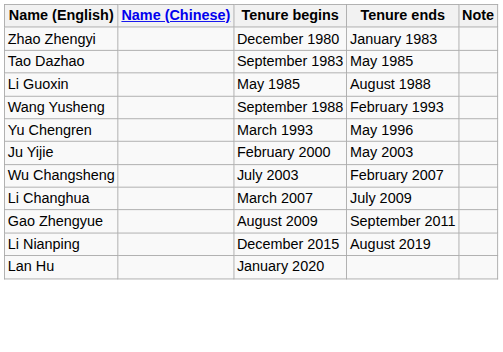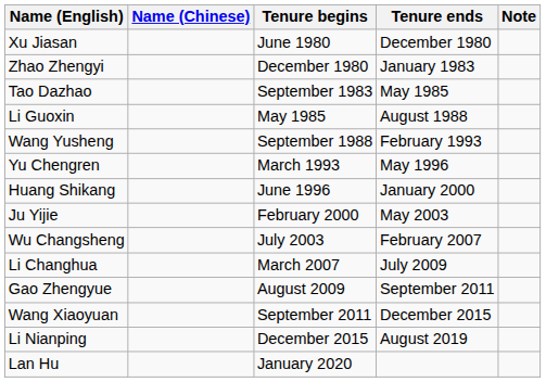 <table class="wikitable">
 <tr>
 <th>Name (English)</th>
 <th><a href='#'>Name (Chinese)</a></th>
 <th>Tenure begins</th>
 <th>Tenure ends</th>
 <th>Note</th>
+</tr>
+<tr>
+<td>Xu Jiasan</td>
+<td></td>
+<td>June 1980</td>
+<td>December 1980</td>
+<td></td>
 </tr>
 <tr>
 <td>Zhao Zhengyi</td>
 <td></td>
 <td>December 1980</td>
 <td>January 1983</td>
 <td></td>
 </tr>
 <tr>
 <td>Tao Dazhao</td>
 <td></td>
 <td>September 1983</td>
 <td>May 1985</td>
 <td></td>
 </tr>
 <tr>
 <td>Li Guoxin</td>
 <td></td>
 <td>May 1985</td>
 <td>August 1988</td>
 <td></td>
 </tr>
 <tr>
 <td>Wang Yusheng</td>
 <td></td>
 <td>September 1988</td>
 <td>February 1993</td>
 <td></td>
 </tr>
 <tr>
 <td>Yu Chengren</td>
 <td></td>
 <td>March 1993</td>
 <td>May 1996</td>
 <td></td>
 </tr>
 <tr>
+<td>Huang Shikang</td>
+<td></td>
+<td>June 1996</td>
+<td>January 2000</td>
+<td></td>
+</tr>
+<tr>
 <td>Ju Yijie</td>
 <td></td>
 <td>February 2000</td>
 <td>May 2003</td>
 <td></td>
 </tr>
 <tr>
 <td>Wu Changsheng</td>
 <td></td>
 <td>July 2003</td>
 <td>February 2007</td>
 <td></td>
 </tr>
 <tr>
 <td>Li Changhua</td>
 <td></td>
 <td>March 2007</td>
 <td>July 2009</td>
 <td></td>
 </tr>
 <tr>
 <td>Gao Zhengyue</td>
 <td></td>
 <td>August 2009</td>
 <td>September 2011</td>
 <td></td>
 </tr>
 <tr>
+<td>Wang Xiaoyuan</td>
+<td></td>
+<td>September 2011</td>
+<td>December 2015</td>
+<td></td>
+</tr>
+<tr>
 <td>Li Nianping</td>
 <td></td>
 <td>December 2015</td>
 <td>August 2019</td>
 <td></td>
 </tr>
 <tr>
 <td>Lan Hu</td>
 <td></td>
 <td>January 2020</td>
 <td></td>
 <td></td>
 </tr>
 </table>
